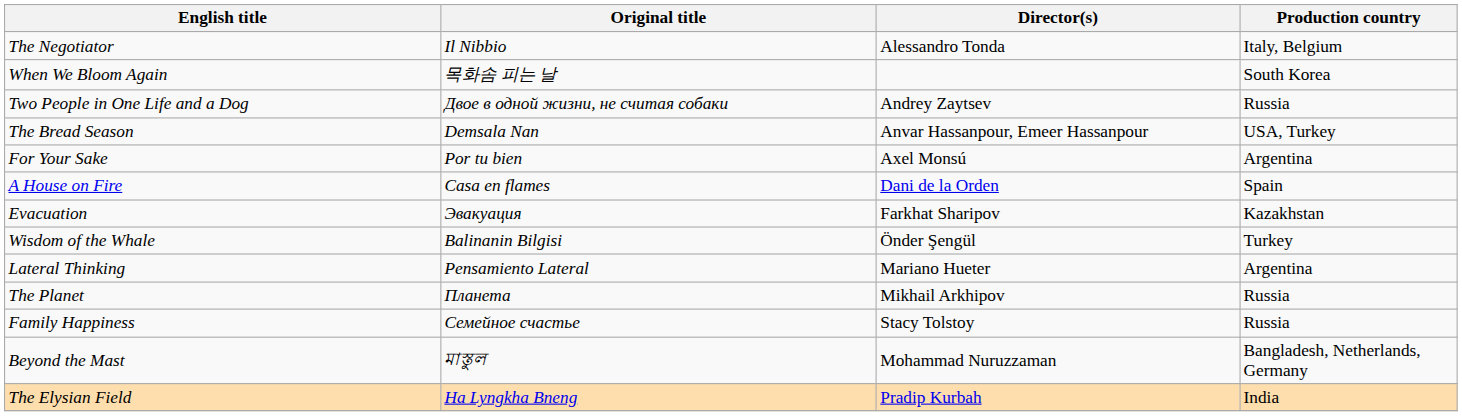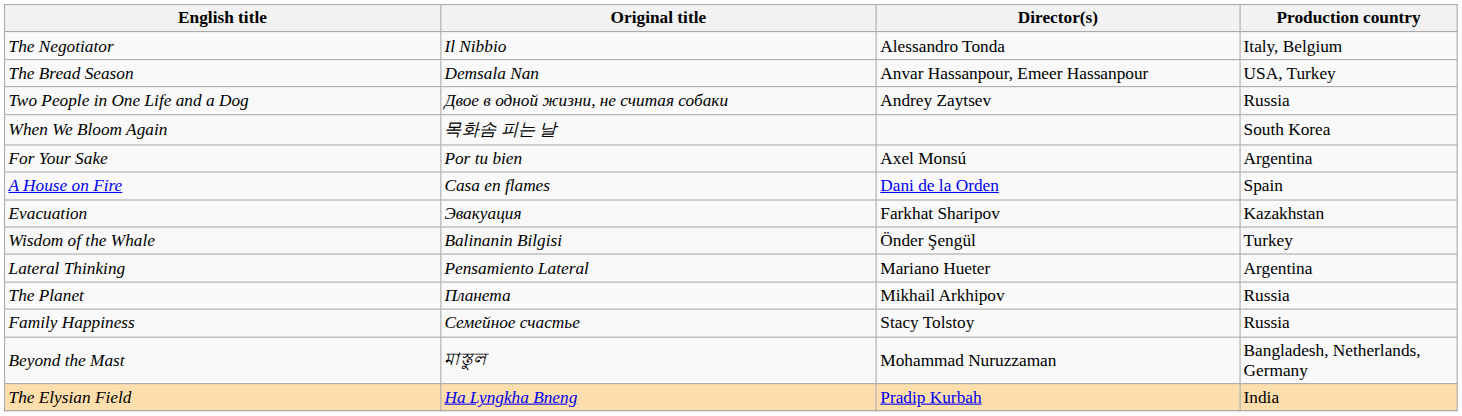 <table class="sortable wikitable" width="85%" cellpadding="5">
 <tr>
 <th width="30%">English title</th>
 <th width="30%">Original title</th>
 <th width="25%">Director(s)</th>
 <th width="15%">Production country</th>
 </tr>
 <tr>
 <td><em>The Negotiator</em></td>
 <td><em>Il Nibbio</em></td>
 <td>Alessandro Tonda</td>
 <td>Italy, Belgium</td>
 </tr>
 <tr>
-<td><em>When We Bloom Again</em></td>
-<td><em>목화솜 피는 날</em></td>
-<td></td>
-<td>South Korea</td>
+<td><em>The Bread Season</em></td>
+<td><em>Demsala Nan</em></td>
+<td>Anvar Hassanpour, Emeer Hassanpour</td>
+<td>USA, Turkey</td>
 </tr>
 <tr>
 <td><em>Two People in One Life and a Dog</em></td>
 <td><em>Двое в одной жизни, не считая собаки</em></td>
 <td>Andrey Zaytsev</td>
 <td>Russia</td>
 </tr>
 <tr>
-<td><em>The Bread Season</em></td>
-<td><em>Demsala Nan</em></td>
-<td>Anvar Hassanpour, Emeer Hassanpour</td>
-<td>USA, Turkey</td>
+<td><em>When We Bloom Again</em></td>
+<td><em>목화솜 피는 날</em></td>
+<td></td>
+<td>South Korea</td>
 </tr>
 <tr>
 <td><em>For Your Sake</em></td>
 <td><em>Por tu bien</em></td>
 <td>Axel Monsú</td>
 <td>Argentina</td>
 </tr>
 <tr>
 <td><em><a href='#'>A House on Fire</a></em></td>
 <td><em>Casa en flames</em></td>
 <td><a href='#'>Dani de la Orden</a></td>
 <td>Spain</td>
 </tr>
 <tr>
 <td><em>Evacuation</em></td>
 <td><em>Эвакуация</em></td>
 <td>Farkhat Sharipov</td>
 <td>Kazakhstan</td>
 </tr>
 <tr>
 <td><em>Wisdom of the Whale</em></td>
 <td><em>Balinanin Bilgisi</em></td>
 <td>Önder Şengül</td>
 <td>Turkey</td>
 </tr>
 <tr>
 <td><em>Lateral Thinking</em></td>
 <td><em>Pensamiento Lateral</em></td>
 <td>Mariano Hueter</td>
 <td>Argentina</td>
 </tr>
 <tr>
 <td><em>The Planet</em></td>
 <td><em>Планета</em></td>
 <td>Mikhail Arkhipov</td>
 <td>Russia</td>
 </tr>
 <tr>
 <td><em>Family Happiness</em></td>
 <td><em>Семейное счастье</em></td>
 <td>Stacy Tolstoy</td>
 <td>Russia</td>
 </tr>
 <tr>
 <td><em>Beyond the Mast</em></td>
 <td><em>মাস্তুল</em></td>
 <td>Mohammad Nuruzzaman</td>
 <td>Bangladesh, Netherlands, Germany</td>
 </tr>
 <tr style="background:#FFDEAD;">
 <td><em>The Elysian Field</em></td>
 <td><em><a href='#'>Ha Lyngkha Bneng</a></em></td>
 <td><a href='#'>Pradip Kurbah</a></td>
 <td>India</td>
 </tr>
 <tr>
 </tr>
 </table>
